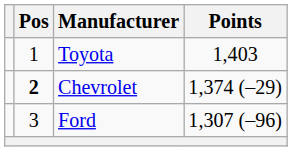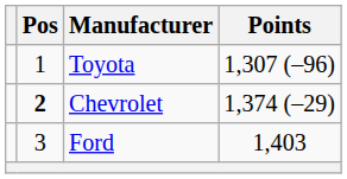 <table class="wikitable" style="font-size: 95%;">
 <tr>
 <th></th>
 <th>Pos</th>
 <th>Manufacturer</th>
 <th>Points</th>
 </tr>
 <tr>
 <td align="left"></td>
 <td style="text-align:center;">1</td>
 <td><a href='#'>Toyota</a></td>
-<td style="text-align:center;">1,403</td>
+<td style="text-align:center;">1,307 (–96)</td>
 </tr>
 <tr>
 <td align="left"></td>
 <td style="text-align:center;"><strong>2</strong></td>
 <td><a href='#'>Chevrolet</a></td>
 <td style="text-align:center;">1,374 (–29)</td>
 </tr>
 <tr>
 <td align="left"></td>
 <td style="text-align:center;">3</td>
 <td><a href='#'>Ford</a></td>
-<td style="text-align:center;">1,307 (–96)</td>
+<td style="text-align:center;">1,403</td>
 </tr>
 <tr class="sortbottom">
 <th colspan="9"></th>
 </tr>
 </table>
